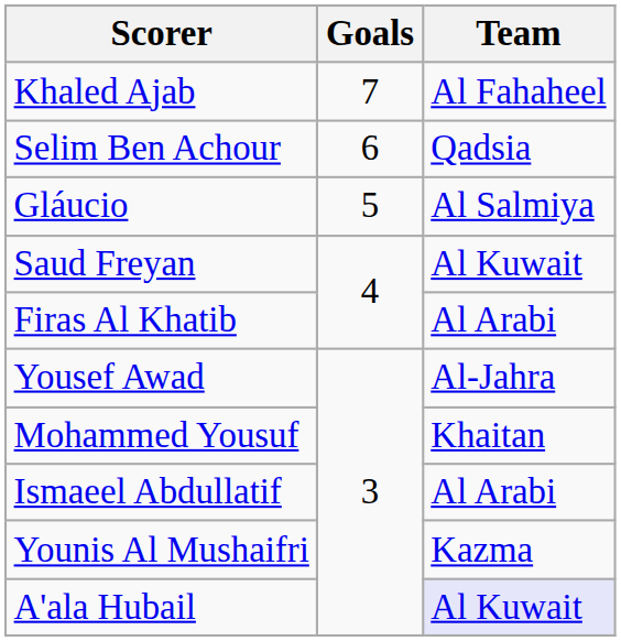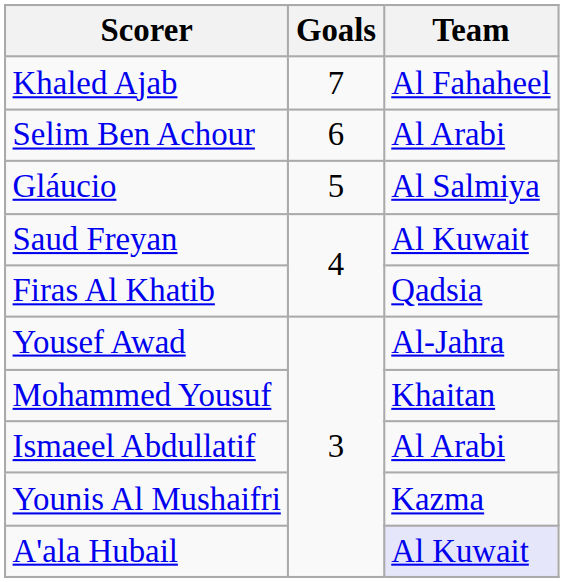 <table class="wikitable">
 <tr>
 <th>Scorer</th>
 <th>Goals</th>
 <th>Team</th>
 </tr>
 <tr>
 <td> <a href='#'>Khaled Ajab</a></td>
 <td align=center>7</td>
 <td><a href='#'>Al Fahaheel</a></td>
 </tr>
 <tr>
 <td> <a href='#'>Selim Ben Achour</a></td>
 <td align=center>6</td>
-<td><a href='#'>Qadsia</a></td>
+<td><a href='#'>Al Arabi</a></td>
 </tr>
 <tr>
 <td> <a href='#'>Gláucio</a></td>
 <td align=center>5</td>
 <td><a href='#'>Al Salmiya</a></td>
 </tr>
 <tr>
 <td> <a href='#'>Saud Freyan</a></td>
 <td rowspan="2" style="text-align:center;">4</td>
 <td><a href='#'>Al Kuwait</a></td>
 </tr>
 <tr>
 <td> <a href='#'>Firas Al Khatib</a></td>
-<td><a href='#'>Al Arabi</a></td>
+<td><a href='#'>Qadsia</a></td>
 </tr>
 <tr>
 <td> <a href='#'>Yousef Awad</a></td>
 <td rowspan="5" style="text-align:center;">3</td>
 <td><a href='#'>Al-Jahra</a></td>
 </tr>
 <tr>
 <td> <a href='#'>Mohammed Yousuf</a></td>
 <td><a href='#'>Khaitan</a></td>
 </tr>
 <tr>
 <td> <a href='#'>Ismaeel Abdullatif</a></td>
 <td><a href='#'>Al Arabi</a></td>
 </tr>
 <tr>
 <td> <a href='#'>Younis Al Mushaifri</a></td>
 <td><a href='#'>Kazma</a></td>
 </tr>
 <tr>
 <td> <a href='#'>A'ala Hubail</a></td>
 <td style="background: lavender;"><a href='#'>Al Kuwait</a></td>
 </tr>
 </table>
